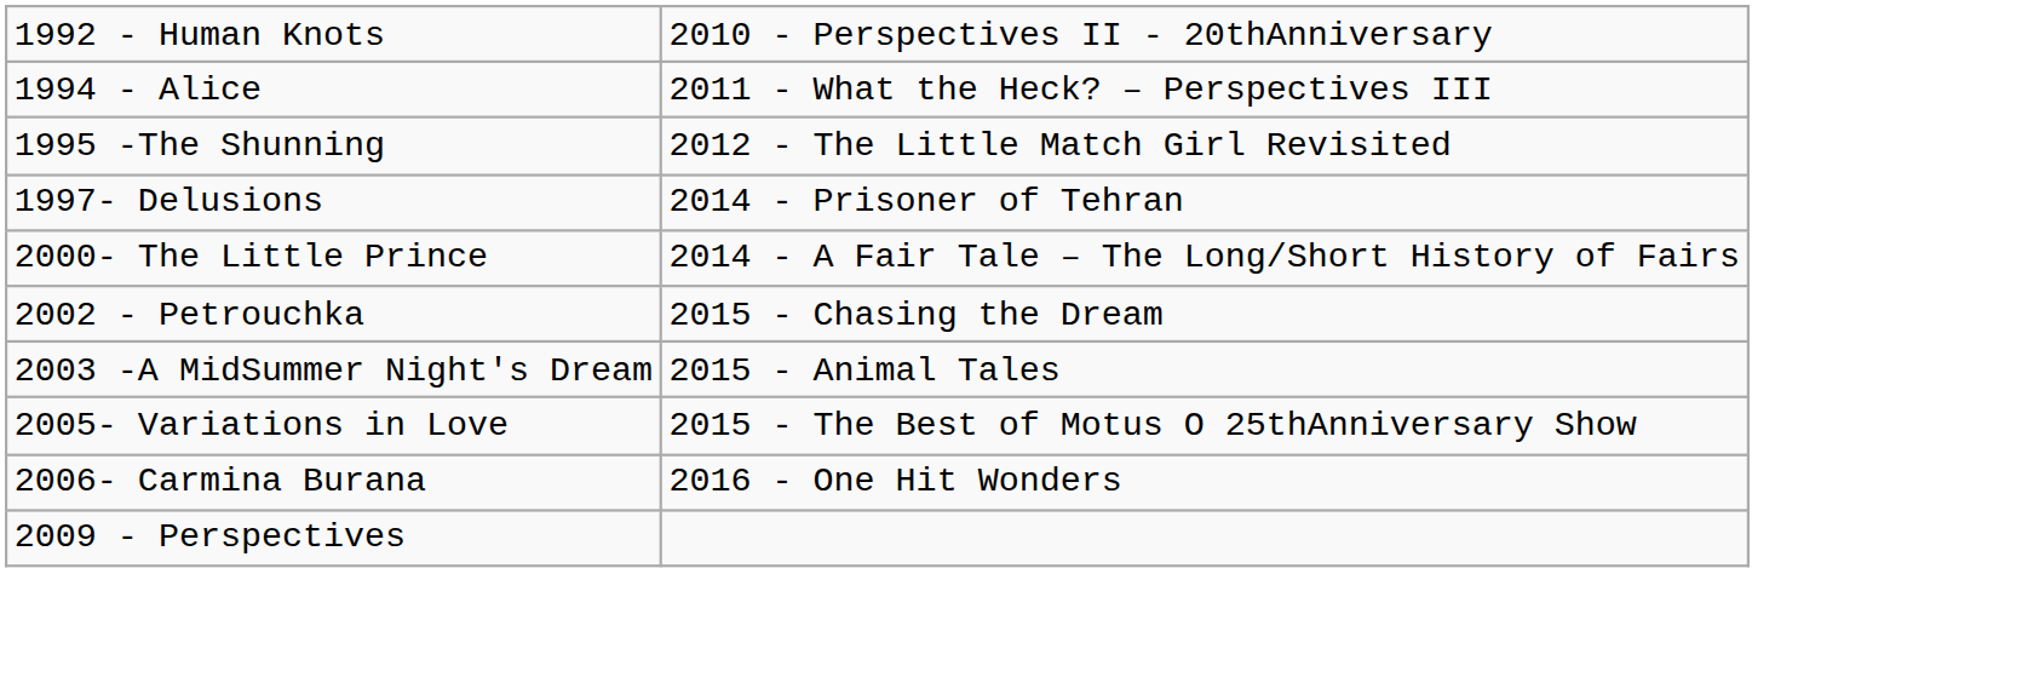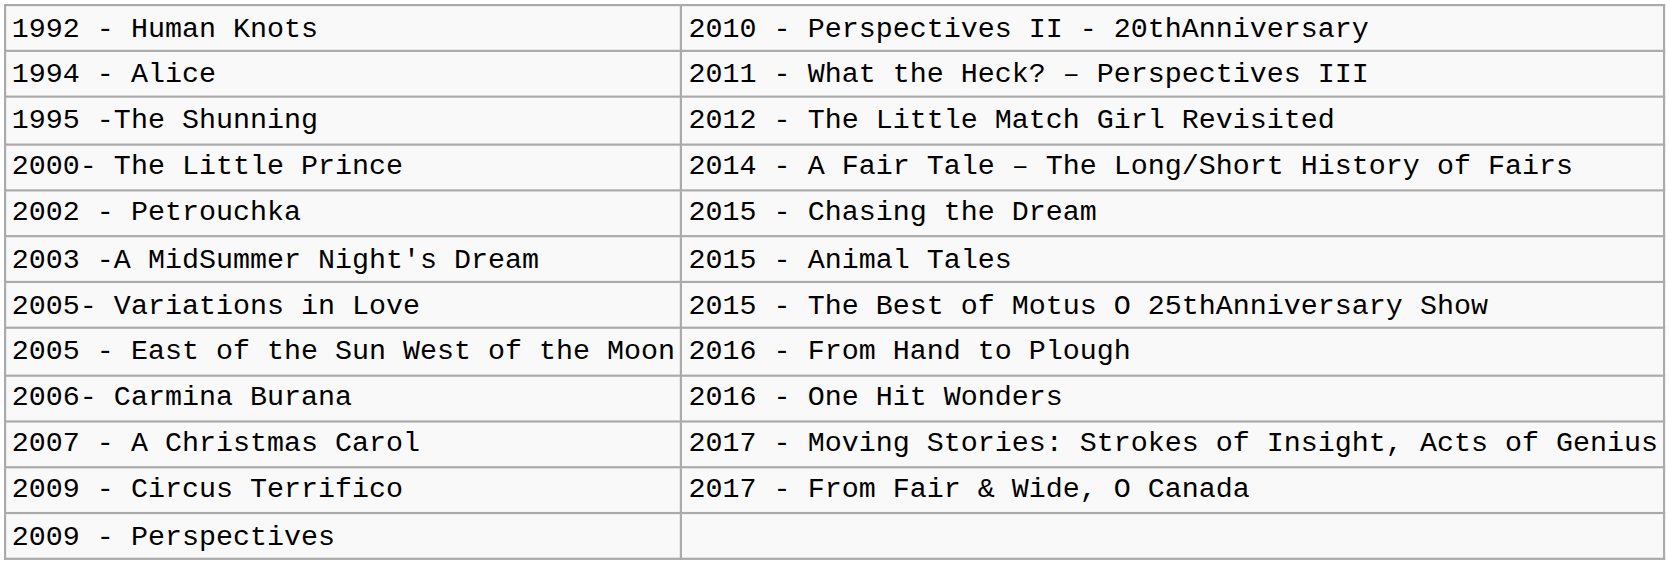 <table class="wikitable">
 <tr>
 <td>1992 - Human Knots</td>
 <td>2010 - Perspectives II - 20thAnniversary</td>
 </tr>
 <tr>
 <td>1994 - Alice</td>
 <td>2011 - What the Heck? – Perspectives III</td>
 </tr>
 <tr>
 <td>1995 -The Shunning</td>
 <td>2012 - The Little Match Girl Revisited</td>
-</tr>
-<tr>
-<td>1997- Delusions</td>
-<td>2014 - Prisoner of Tehran</td>
 </tr>
 <tr>
 <td>2000- The Little Prince</td>
 <td>2014 - A Fair Tale – The Long/Short History of Fairs</td>
 </tr>
 <tr>
 <td>2002 - Petrouchka</td>
 <td>2015 - Chasing the Dream</td>
 </tr>
 <tr>
 <td>2003 -A MidSummer Night's Dream</td>
 <td>2015 - Animal Tales</td>
 </tr>
 <tr>
 <td>2005- Variations in Love</td>
 <td>2015 - The Best of Motus O 25thAnniversary Show</td>
 </tr>
 <tr>
+<td>2005 - East of the Sun West of the Moon</td>
+<td>2016 - From Hand to Plough</td>
+</tr>
+<tr>
 <td>2006- Carmina Burana</td>
 <td>2016 - One Hit Wonders</td>
+</tr>
+<tr>
+<td>2007 - A Christmas Carol</td>
+<td>2017 - Moving Stories: Strokes of Insight, Acts of Genius</td>
+</tr>
+<tr>
+<td>2009 - Circus Terrifico</td>
+<td>2017 - From Fair & Wide, O Canada</td>
 </tr>
 <tr>
 <td>2009 - Perspectives</td>
 <td></td>
 </tr>
 </table>
